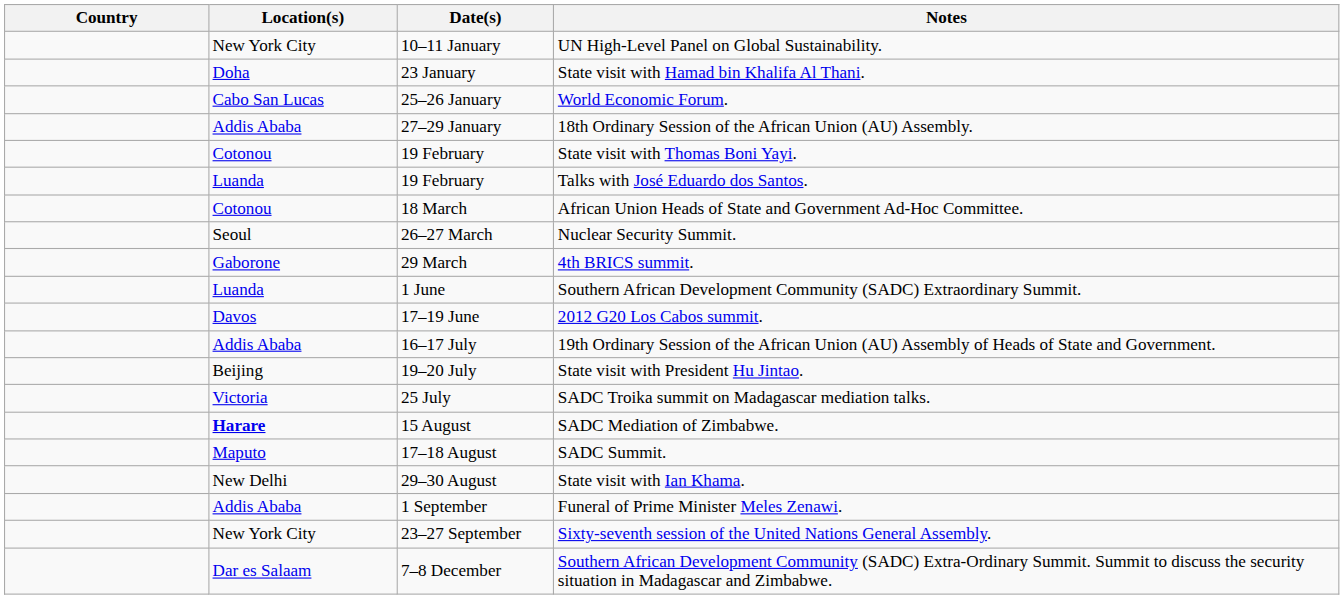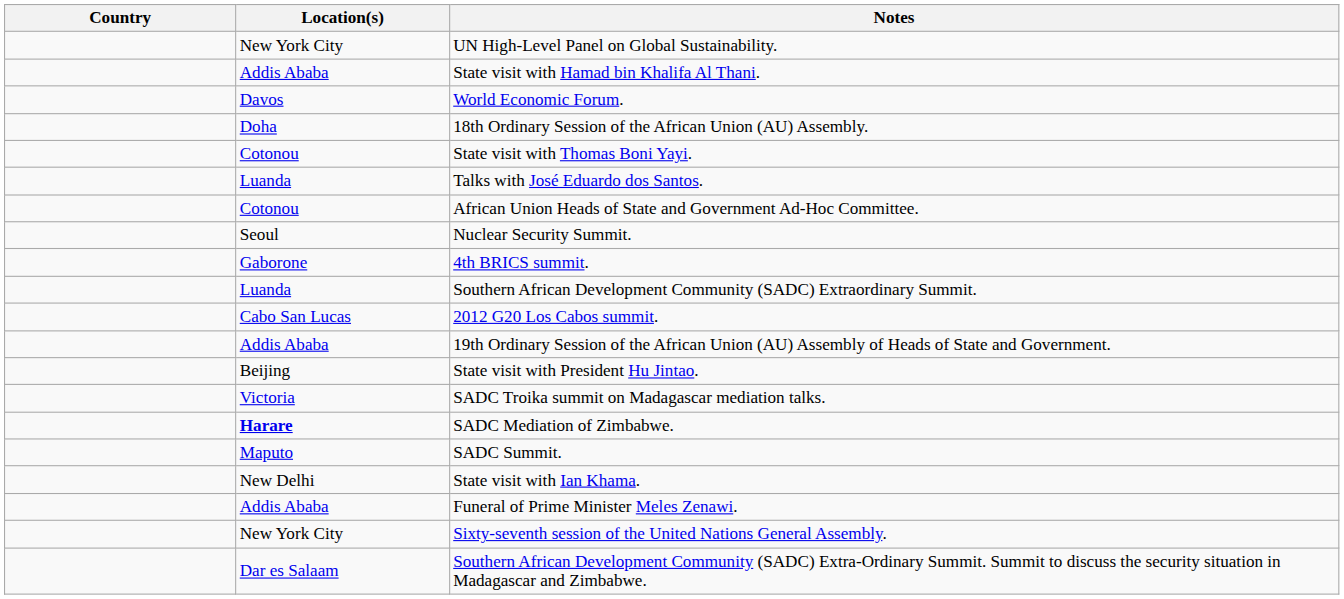 <table class="wikitable sortable">
 <tr>
 <th style="width: 13%;">Country</th>
 <th style="width: 12%;">Location(s)</th>
-<th style="width: 10%; ">Date(s)</th>
 <th style="width: 50%;">Notes</th>
 </tr>
 <tr>
 <td></td>
 <td>New York City</td>
-<td>10–11 January</td>
 <td>UN High-Level Panel on Global Sustainability.</td>
 </tr>
 <tr>
 <td></td>
-<td><a href='#'>Doha</a></td>
-<td>23 January</td>
+<td><a href='#'>Addis Ababa</a></td>
 <td>State visit with <a href='#'>Hamad bin Khalifa Al Thani</a>.</td>
 </tr>
 <tr>
 <td></td>
-<td><a href='#'>Cabo San Lucas</a></td>
-<td>25–26 January</td>
+<td><a href='#'>Davos</a></td>
 <td><a href='#'>World Economic Forum</a>.</td>
 </tr>
 <tr>
 <td></td>
-<td><a href='#'>Addis Ababa</a></td>
-<td>27–29 January</td>
+<td><a href='#'>Doha</a></td>
 <td>18th Ordinary Session of the African Union (AU) Assembly.</td>
 </tr>
 <tr>
 <td></td>
 <td><a href='#'>Cotonou</a></td>
-<td>19 February</td>
 <td>State visit with <a href='#'>Thomas Boni Yayi</a>.</td>
 </tr>
 <tr>
 <td></td>
 <td><a href='#'>Luanda</a></td>
-<td>19 February</td>
 <td>Talks with <a href='#'>José Eduardo dos Santos</a>.</td>
 </tr>
 <tr>
 <td></td>
 <td><a href='#'>Cotonou</a></td>
-<td>18 March</td>
 <td>African Union Heads of State and Government Ad-Hoc Committee.</td>
 </tr>
 <tr>
 <td></td>
 <td>Seoul</td>
-<td>26–27 March</td>
 <td>Nuclear Security Summit.</td>
 </tr>
 <tr>
 <td></td>
 <td><a href='#'>Gaborone</a></td>
-<td>29 March</td>
 <td><a href='#'>4th BRICS summit</a>.</td>
 </tr>
 <tr>
 <td></td>
 <td><a href='#'>Luanda</a></td>
-<td>1 June</td>
 <td>Southern African Development Community (SADC) Extraordinary Summit.</td>
 </tr>
 <tr>
 <td></td>
-<td><a href='#'>Davos</a></td>
-<td>17–19 June</td>
+<td><a href='#'>Cabo San Lucas</a></td>
 <td><a href='#'>2012 G20 Los Cabos summit</a>.</td>
 </tr>
 <tr>
 <td></td>
 <td><a href='#'>Addis Ababa</a></td>
-<td>16–17 July</td>
 <td>19th Ordinary Session of the African Union (AU) Assembly of Heads of State and Government.</td>
 </tr>
 <tr>
 <td></td>
 <td>Beijing</td>
-<td>19–20 July</td>
 <td>State visit with President <a href='#'>Hu Jintao</a>.</td>
 </tr>
 <tr>
 <td></td>
 <td><a href='#'>Victoria</a></td>
-<td>25 July</td>
 <td>SADC Troika summit on Madagascar mediation talks.</td>
 </tr>
 <tr>
 <td></td>
 <td><strong><a href='#'>Harare</a></strong></td>
-<td>15 August</td>
 <td>SADC Mediation of Zimbabwe.</td>
 </tr>
 <tr>
 <td></td>
 <td><a href='#'>Maputo</a></td>
-<td>17–18 August</td>
 <td>SADC Summit.</td>
 </tr>
 <tr>
 <td></td>
 <td>New Delhi</td>
-<td>29–30 August</td>
 <td>State visit with <a href='#'>Ian Khama</a>.</td>
 </tr>
 <tr>
 <td></td>
 <td><a href='#'>Addis Ababa</a></td>
-<td>1 September</td>
 <td>Funeral of Prime Minister <a href='#'>Meles Zenawi</a>.</td>
 </tr>
 <tr>
 <td></td>
 <td>New York City</td>
-<td>23–27 September</td>
 <td><a href='#'>Sixty-seventh session of the United Nations General Assembly</a>.</td>
 </tr>
 <tr>
 <td></td>
 <td><a href='#'>Dar es Salaam</a></td>
-<td>7–8 December</td>
 <td><a href='#'>Southern African Development Community</a> (SADC) Extra-Ordinary Summit. Summit to discuss the security situation in Madagascar and Zimbabwe.</td>
 </tr>
 </table>
